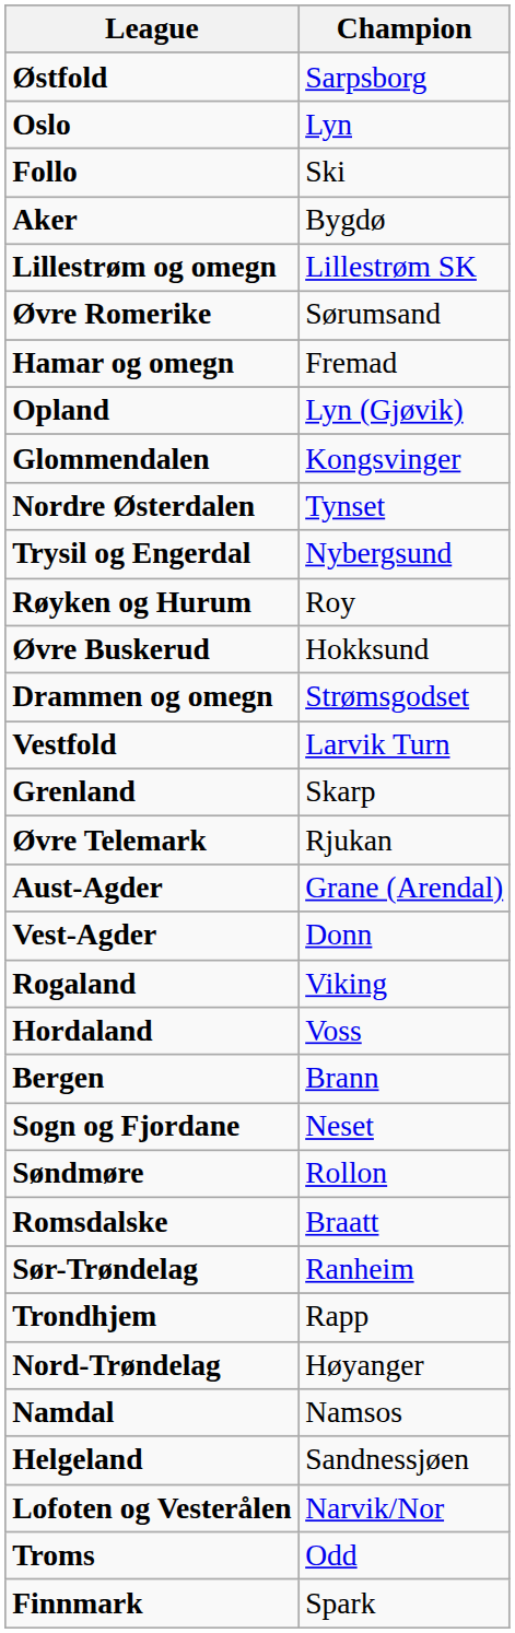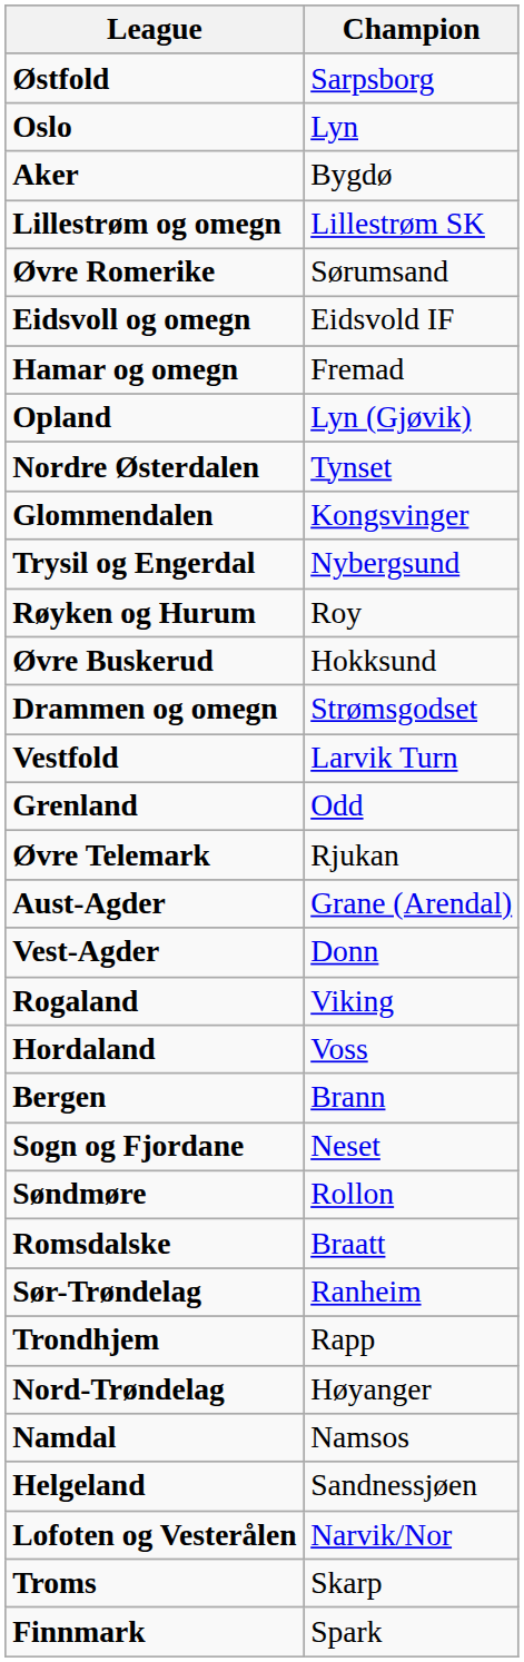 <table class="wikitable">
 <tr>
 <th>League</th>
 <th>Champion</th>
 </tr>
 <tr>
 <td><strong>Østfold</strong></td>
 <td><a href='#'>Sarpsborg</a></td>
 </tr>
 <tr>
 <td><strong>Oslo</strong></td>
 <td><a href='#'>Lyn</a></td>
 </tr>
 <tr>
-<td><strong>Follo</strong></td>
-<td>Ski</td>
-</tr>
-<tr>
 <td><strong>Aker</strong></td>
 <td>Bygdø</td>
 </tr>
 <tr>
 <td><strong>Lillestrøm og omegn</strong></td>
 <td><a href='#'>Lillestrøm SK</a></td>
 </tr>
 <tr>
 <td><strong>Øvre Romerike</strong></td>
 <td>Sørumsand</td>
 </tr>
 <tr>
+<td><strong>Eidsvoll og omegn</strong></td>
+<td>Eidsvold IF</td>
+</tr>
+<tr>
 <td><strong>Hamar og omegn</strong></td>
 <td>Fremad</td>
 </tr>
 <tr>
 <td><strong>Opland</strong></td>
 <td><a href='#'>Lyn (Gjøvik)</a></td>
 </tr>
 <tr>
+<td><strong>Nordre Østerdalen</strong></td>
+<td><a href='#'>Tynset</a></td>
+</tr>
+<tr>
 <td><strong>Glommendalen</strong></td>
 <td><a href='#'>Kongsvinger</a></td>
-</tr>
-<tr>
-<td><strong>Nordre Østerdalen</strong></td>
-<td><a href='#'>Tynset</a></td>
 </tr>
 <tr>
 <td><strong>Trysil og Engerdal</strong></td>
 <td><a href='#'>Nybergsund</a></td>
 </tr>
 <tr>
 <td><strong>Røyken og Hurum</strong></td>
 <td>Roy</td>
 </tr>
 <tr>
 <td><strong>Øvre Buskerud</strong></td>
 <td>Hokksund</td>
 </tr>
 <tr>
 <td><strong>Drammen og omegn</strong></td>
 <td><a href='#'>Strømsgodset</a></td>
 </tr>
 <tr>
 <td><strong>Vestfold</strong></td>
 <td><a href='#'>Larvik Turn</a></td>
 </tr>
 <tr>
 <td><strong>Grenland</strong></td>
-<td>Skarp</td>
+<td><a href='#'>Odd</a></td>
 </tr>
 <tr>
 <td><strong>Øvre Telemark</strong></td>
 <td>Rjukan</td>
 </tr>
 <tr>
 <td><strong>Aust-Agder</strong></td>
 <td><a href='#'>Grane (Arendal)</a></td>
 </tr>
 <tr>
 <td><strong>Vest-Agder</strong></td>
 <td><a href='#'>Donn</a></td>
 </tr>
 <tr>
 <td><strong>Rogaland</strong></td>
 <td><a href='#'>Viking</a></td>
 </tr>
 <tr>
 <td><strong>Hordaland</strong></td>
 <td><a href='#'>Voss</a></td>
 </tr>
 <tr>
 <td><strong>Bergen</strong></td>
 <td><a href='#'>Brann</a></td>
 </tr>
 <tr>
 <td><strong>Sogn og Fjordane</strong></td>
 <td><a href='#'>Neset</a></td>
 </tr>
 <tr>
 <td><strong>Søndmøre</strong></td>
 <td><a href='#'>Rollon</a></td>
 </tr>
 <tr>
 <td><strong>Romsdalske</strong></td>
 <td><a href='#'>Braatt</a></td>
 </tr>
 <tr>
 <td><strong>Sør-Trøndelag</strong></td>
 <td><a href='#'>Ranheim</a></td>
 </tr>
 <tr>
 <td><strong>Trondhjem</strong></td>
 <td>Rapp</td>
 </tr>
 <tr>
 <td><strong>Nord-Trøndelag</strong></td>
 <td>Høyanger</td>
 </tr>
 <tr>
 <td><strong>Namdal</strong></td>
 <td>Namsos</td>
 </tr>
 <tr>
 <td><strong>Helgeland</strong></td>
 <td>Sandnessjøen</td>
 </tr>
 <tr>
 <td><strong>Lofoten og Vesterålen</strong></td>
 <td><a href='#'>Narvik/Nor</a></td>
 </tr>
 <tr>
 <td><strong>Troms</strong></td>
-<td><a href='#'>Odd</a></td>
+<td>Skarp</td>
 </tr>
 <tr>
 <td><strong>Finnmark</strong></td>
 <td>Spark</td>
 </tr>
 </table>
